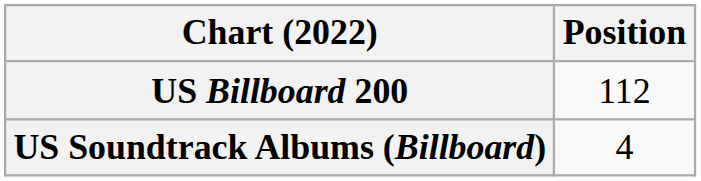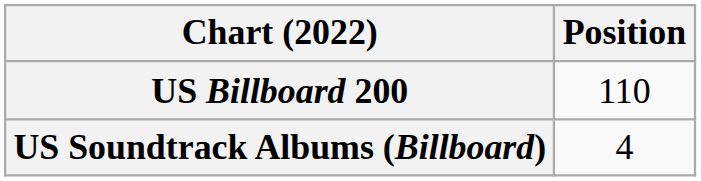 <table class="wikitable sortable plainrowheaders" style="text-align:center">
 <tr>
 <th scope="col">Chart (2022)</th>
 <th scope="col">Position</th>
 </tr>
 <tr>
 <th scope="row">US <em>Billboard</em> 200</th>
-<td>112</td>
+<td>110</td>
 </tr>
 <tr>
 <th scope="row">US Soundtrack Albums (<em>Billboard</em>)</th>
 <td>4</td>
 </tr>
 </table>
